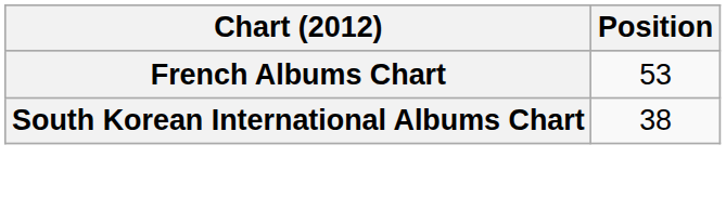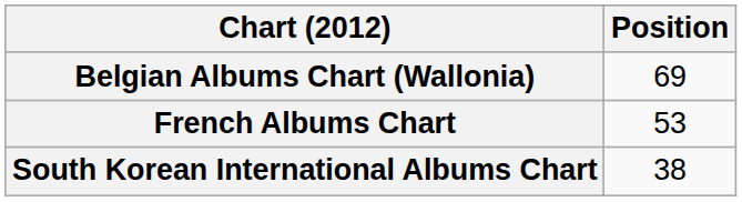 <table class="wikitable sortable plainrowheaders">
 <tr>
 <th scope="col">Chart (2012)</th>
 <th scope="col">Position</th>
+</tr>
+<tr>
+<th scope="row">Belgian Albums Chart (Wallonia)</th>
+<td style="text-align:center;">69</td>
 </tr>
 <tr>
 <th scope="row">French Albums Chart</th>
 <td style="text-align:center;">53</td>
 </tr>
 <tr>
 <th scope="row">South Korean International Albums Chart</th>
 <td style="text-align:center;">38</td>
 </tr>
 </table>
